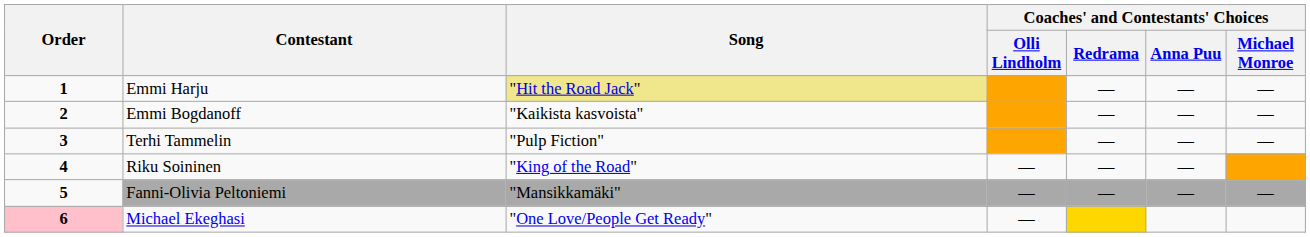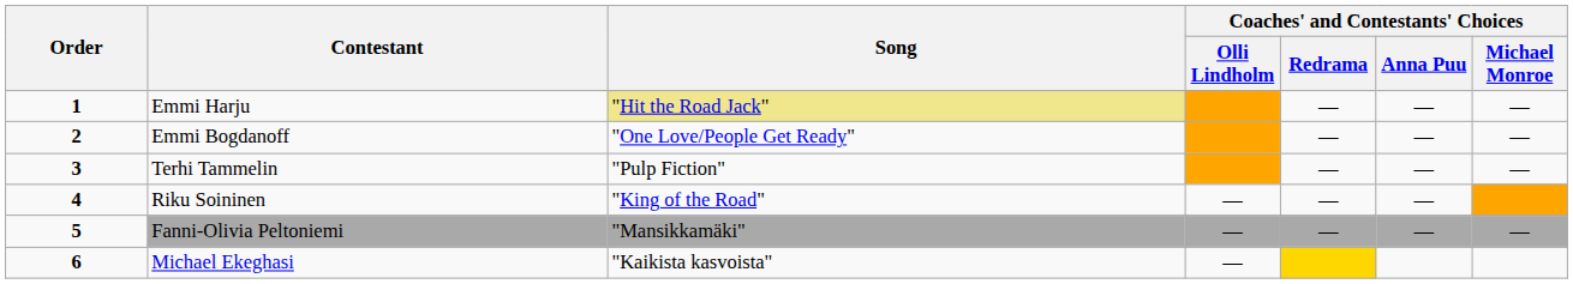 <table class="wikitable" style="width:100%;">
 <tr>
 <th rowspan=2>Order</th>
 <th rowspan=2>Contestant</th>
 <th rowspan=2>Song</th>
 <th colspan=4>Coaches' and Contestants' Choices</th>
 </tr>
 <tr>
 <th width="70"><a href='#'>Olli Lindholm</a></th>
 <th width="70"><a href='#'>Redrama</a></th>
 <th width="70"><a href='#'>Anna Puu</a></th>
 <th width="70"><a href='#'>Michael Monroe</a></th>
 </tr>
 <tr>
 <td align="center"><strong>1</strong></td>
 <td>Emmi Harju</td>
 <td style="background: khaki;">"<a href='#'>Hit the Road Jack</a>"</td>
 <td style="background:orange;text-align:center;"></td>
 <td align="center">—</td>
 <td align="center">—</td>
 <td align="center">—</td>
 </tr>
 <tr>
 <td align="center"><strong>2</strong></td>
 <td>Emmi Bogdanoff</td>
-<td>"Kaikista kasvoista"</td>
+<td>"<a href='#'>One Love/People Get Ready</a>"</td>
 <td style="background:orange;text-align:center;"></td>
 <td align="center">—</td>
 <td align="center">—</td>
 <td align="center">—</td>
 </tr>
 <tr>
 <td align="center"><strong>3</strong></td>
 <td>Terhi Tammelin</td>
 <td>"Pulp Fiction"</td>
 <td style="background:orange;text-align:center;"></td>
 <td align="center">—</td>
 <td align="center">—</td>
 <td align="center">—</td>
 </tr>
 <tr>
 <td align="center"><strong>4</strong></td>
 <td>Riku Soininen</td>
 <td>"<a href='#'>King of the Road</a>"</td>
 <td align="center">—</td>
 <td align="center">—</td>
 <td align="center">—</td>
 <td style="background:orange;text-align:center;"></td>
 </tr>
 <tr>
 <td align="center"><strong>5</strong></td>
 <td style="background:darkgrey;text-align:left;">Fanni-Olivia Peltoniemi</td>
 <td style="background:darkgrey;text-align:left;">"Mansikkamäki"</td>
 <td style="background:darkgrey;text-align:center;">—</td>
 <td style="background:darkgrey;text-align:center;">—</td>
 <td style="background:darkgrey;text-align:center;">—</td>
 <td style="background:darkgrey;text-align:center;">—</td>
 </tr>
 <tr>
-<td align="center" style="background: pink;"><strong>6</strong></td>
+<td align="center"><strong>6</strong></td>
 <td><a href='#'>Michael Ekeghasi</a></td>
-<td>"<a href='#'>One Love/People Get Ready</a>"</td>
+<td>"Kaikista kasvoista"</td>
 <td align="center">—</td>
 <td style="background:gold;text-align:center;"></td>
 <td style=";text-align:center;"></td>
 <td style=";text-align:center;"></td>
 </tr>
 </table>
